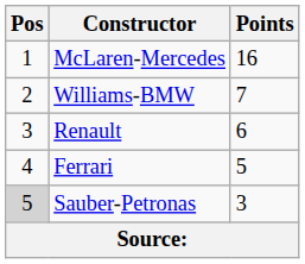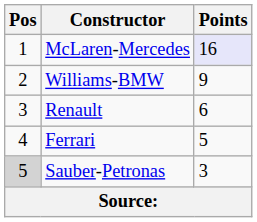 <table class="wikitable" style="font-size: 85%;">
 <tr>
 <th>Pos</th>
 <th>Constructor</th>
 <th>Points</th>
 </tr>
 <tr>
 <td align="center">1</td>
 <td> <a href='#'>McLaren</a>-<a href='#'>Mercedes</a></td>
-<td>16</td>
+<td style="background: lavender;">16</td>
 </tr>
 <tr>
 <td align="center">2</td>
 <td> <a href='#'>Williams</a>-<a href='#'>BMW</a></td>
-<td>7</td>
+<td>9</td>
 </tr>
 <tr>
 <td align="center">3</td>
 <td> <a href='#'>Renault</a></td>
 <td>6</td>
 </tr>
 <tr>
 <td align="center">4</td>
 <td> <a href='#'>Ferrari</a></td>
 <td>5</td>
 </tr>
 <tr>
 <td align="center" style="background: lightgrey;">5</td>
 <td> <a href='#'>Sauber</a>-<a href='#'>Petronas</a></td>
 <td>3</td>
 </tr>
 <tr>
 <th colspan=3>Source:</th>
 </tr>
 </table>
